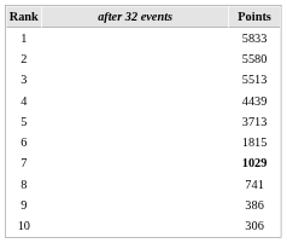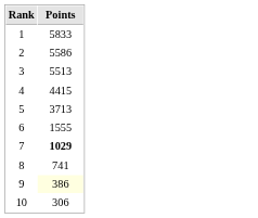 <table cellspacing="1" cellpadding="3" style="border:1px solid #AAAAAA;font-size:86%">
 <tr style="background-color: #E4E4E4;">
 <th style="border-bottom:1px solid #AAAAAA; width: 10px;">Rank</th>
-<th style="border-bottom:1px solid #AAAAAA; width: 200px;"><em>after 32 events</em></th>
 <th style="border-bottom:1px solid #AAAAAA; width: 50px;">Points</th>
 </tr>
 <tr>
 <td align=center>1</td>
-<td></td>
 <td align=center>5833</td>
 </tr>
 <tr>
 <td align=center>2</td>
-<td></td>
-<td align=center>5580</td>
+<td align=center>5586</td>
 </tr>
 <tr>
 <td align=center>3</td>
-<td></td>
 <td align=center>5513</td>
 </tr>
 <tr>
 <td align=center>4</td>
-<td></td>
-<td align=center>4439</td>
+<td align=center>4415</td>
 </tr>
 <tr>
 <td align=center>5</td>
-<td></td>
 <td align=center>3713</td>
 </tr>
 <tr>
 <td align=center>6</td>
-<td></td>
-<td align=center>1815</td>
+<td align=center>1555</td>
 </tr>
 <tr>
 <td align=center>7</td>
-<td></td>
 <td align=center><strong>1029</strong></td>
 </tr>
 <tr>
 <td align=center>8</td>
-<td></td>
 <td align=center>741</td>
 </tr>
 <tr>
 <td align=center>9</td>
-<td></td>
-<td align=center>386</td>
+<td align=center style="background: lightyellow;">386</td>
 </tr>
 <tr>
 <td align=center>10</td>
-<td></td>
 <td align=center>306</td>
 </tr>
 </table>
